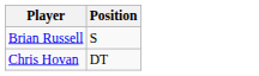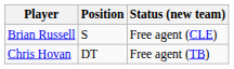 <table class="wikitable">
 <tr>
 <th>Player</th>
 <th>Position</th>
+<th>Status (new team)</th>
 </tr>
 <tr>
 <td><a href='#'>Brian Russell</a></td>
 <td>S</td>
+<td>Free agent (<a href='#'>CLE</a>)</td>
 </tr>
 <tr>
 <td><a href='#'>Chris Hovan</a></td>
 <td>DT</td>
+<td>Free agent (<a href='#'>TB</a>)</td>
 </tr>
 </table>
